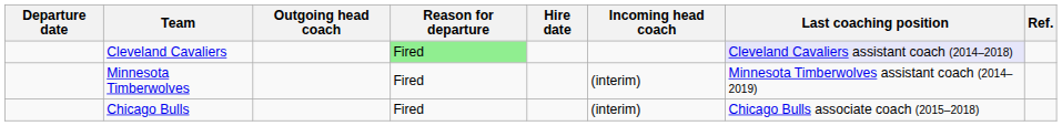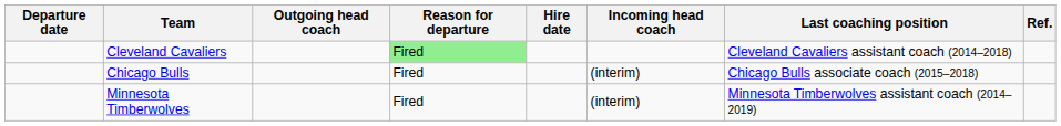 <table class="wikitable sortable">
 <tr>
 <th>Departure date</th>
 <th>Team</th>
 <th>Outgoing head coach</th>
 <th>Reason for departure</th>
 <th>Hire date</th>
 <th>Incoming head coach</th>
 <th class="unsortable">Last coaching position</th>
 <th class="unsortable">Ref.</th>
 </tr>
 <tr>
 <td align=center></td>
 <td><a href='#'>Cleveland Cavaliers</a></td>
 <td></td>
 <td style="background: lightgreen;">Fired</td>
 <td></td>
 <td></td>
-<td style="background: lavender;"><a href='#'>Cleveland Cavaliers</a> assistant coach <small>(2014–2018)</small></td>
+<td><a href='#'>Cleveland Cavaliers</a> assistant coach <small>(2014–2018)</small></td>
+<td></td>
+</tr>
+<tr>
+<td align=center></td>
+<td><a href='#'>Chicago Bulls</a></td>
+<td></td>
+<td>Fired</td>
+<td></td>
+<td> (interim)</td>
+<td><a href='#'>Chicago Bulls</a> associate coach <small>(2015–2018)</small></td>
 <td></td>
 </tr>
 <tr>
 <td align=center></td>
 <td><a href='#'>Minnesota Timberwolves</a></td>
 <td></td>
 <td>Fired</td>
 <td></td>
 <td> (interim)</td>
 <td><a href='#'>Minnesota Timberwolves</a> assistant coach <small>(2014–2019)</small></td>
 <td></td>
 </tr>
-<tr>
-<td align=center></td>
-<td><a href='#'>Chicago Bulls</a></td>
-<td></td>
-<td>Fired</td>
-<td></td>
-<td> (interim)</td>
-<td><a href='#'>Chicago Bulls</a> associate coach <small>(2015–2018)</small></td>
-<td></td>
-</tr>
 </table>
